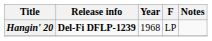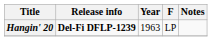 <table class="wikitable plainrowheaders sortable">
 <tr>
 <th scope="col">Title</th>
 <th scope="col">Release info</th>
 <th scope="col">Year</th>
 <th scope="col">F</th>
 <th scope="col" class="unsortable">Notes</th>
 </tr>
 <tr>
 <th scope="row"><em>Hangin' 20</em></th>
 <td><strong>Del-Fi DFLP-1239</strong></td>
-<td>1968</td>
+<td>1963</td>
 <td>LP</td>
 <td></td>
 </tr>
 <tr>
 </tr>
 </table>
